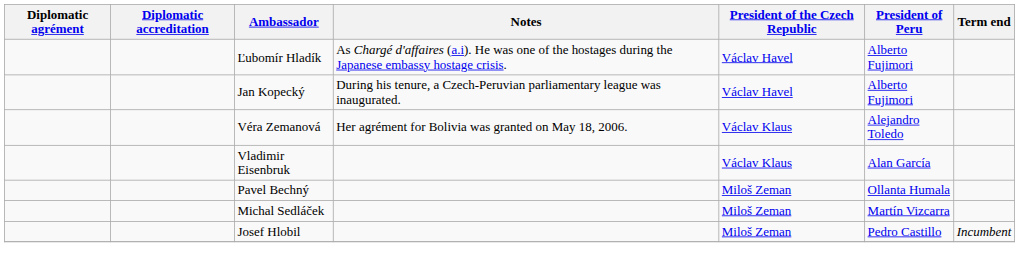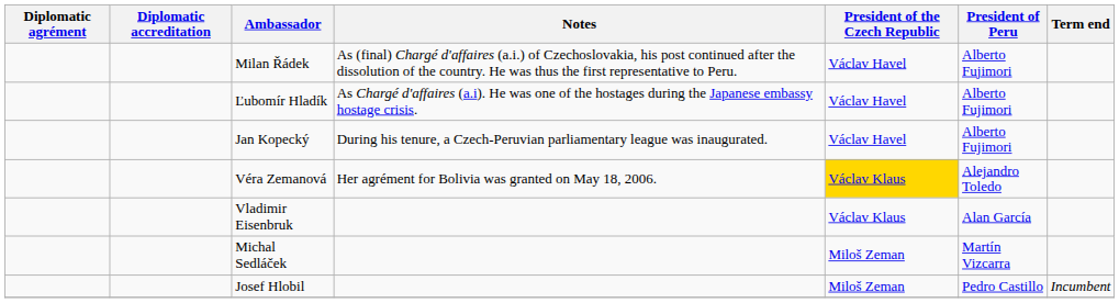 <table class="wikitable sortable">
 <tr>
 <th>Diplomatic <a href='#'>agrément</a></th>
 <th><a href='#'>Diplomatic accreditation</a></th>
 <th><a href='#'>Ambassador</a></th>
 <th>Notes</th>
 <th><a href='#'>President of the Czech Republic</a></th>
 <th><a href='#'>President of Peru</a></th>
 <th>Term end</th>
+</tr>
+<tr>
+<td></td>
+<td></td>
+<td>Milan Řádek</td>
+<td>As (final) <em>Chargé d'affaires</em> (a.i.) of Czechoslovakia, his post continued after the dissolution of the country. He was thus the first representative to Peru.</td>
+<td><a href='#'>Václav Havel</a></td>
+<td><a href='#'>Alberto Fujimori</a></td>
+<td></td>
 </tr>
 <tr>
 <td></td>
 <td></td>
 <td>Ľubomír Hladík</td>
 <td>As <em>Chargé d'affaires</em> (<a href='#'>a.i</a>). He was one of the hostages during the <a href='#'>Japanese embassy hostage crisis</a>.</td>
 <td><a href='#'>Václav Havel</a></td>
 <td><a href='#'>Alberto Fujimori</a></td>
 <td></td>
 </tr>
 <tr>
 <td></td>
 <td></td>
 <td>Jan Kopecký</td>
 <td>During his tenure, a Czech-Peruvian parliamentary league was inaugurated.</td>
 <td><a href='#'>Václav Havel</a></td>
 <td><a href='#'>Alberto Fujimori</a></td>
 <td></td>
 </tr>
 <tr>
 <td></td>
 <td></td>
 <td>Véra Zemanová</td>
 <td>Her agrément for Bolivia was granted on May 18, 2006.</td>
-<td><a href='#'>Václav Klaus</a></td>
+<td style="background: gold;"><a href='#'>Václav Klaus</a></td>
 <td><a href='#'>Alejandro Toledo</a></td>
 <td></td>
 </tr>
 <tr>
 <td></td>
 <td></td>
 <td>Vladimir Eisenbruk</td>
 <td></td>
 <td><a href='#'>Václav Klaus</a></td>
 <td><a href='#'>Alan García</a></td>
-<td></td>
-</tr>
-<tr>
-<td></td>
-<td></td>
-<td>Pavel Bechný</td>
-<td></td>
-<td><a href='#'>Miloš Zeman</a></td>
-<td><a href='#'>Ollanta Humala</a></td>
 <td></td>
 </tr>
 <tr>
 <td></td>
 <td></td>
 <td>Michal Sedláček</td>
 <td></td>
 <td><a href='#'>Miloš Zeman</a></td>
 <td><a href='#'>Martín Vizcarra</a></td>
 <td></td>
 </tr>
 <tr>
 <td></td>
 <td></td>
 <td>Josef Hlobil</td>
 <td></td>
 <td><a href='#'>Miloš Zeman</a></td>
 <td><a href='#'>Pedro Castillo</a></td>
 <td><em>Incumbent</em></td>
 </tr>
 <tr>
 </tr>
 </table>
